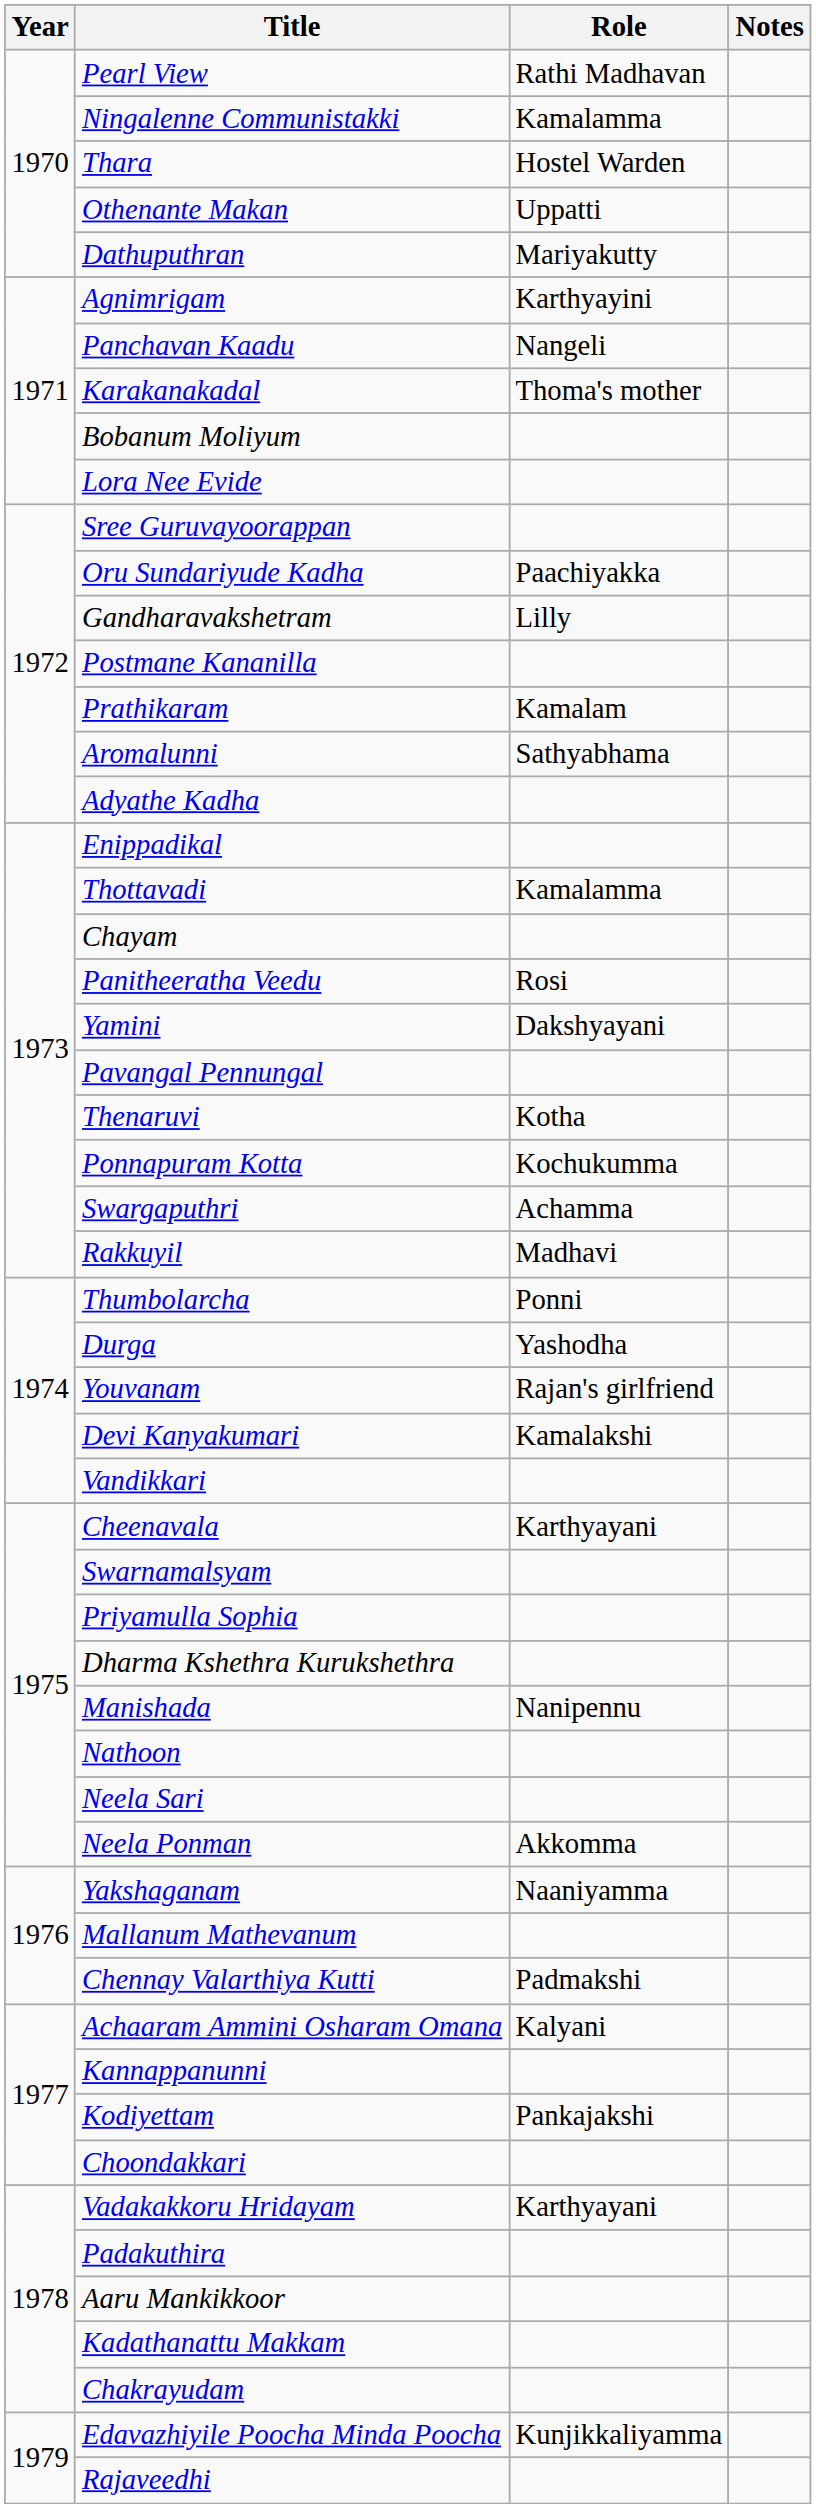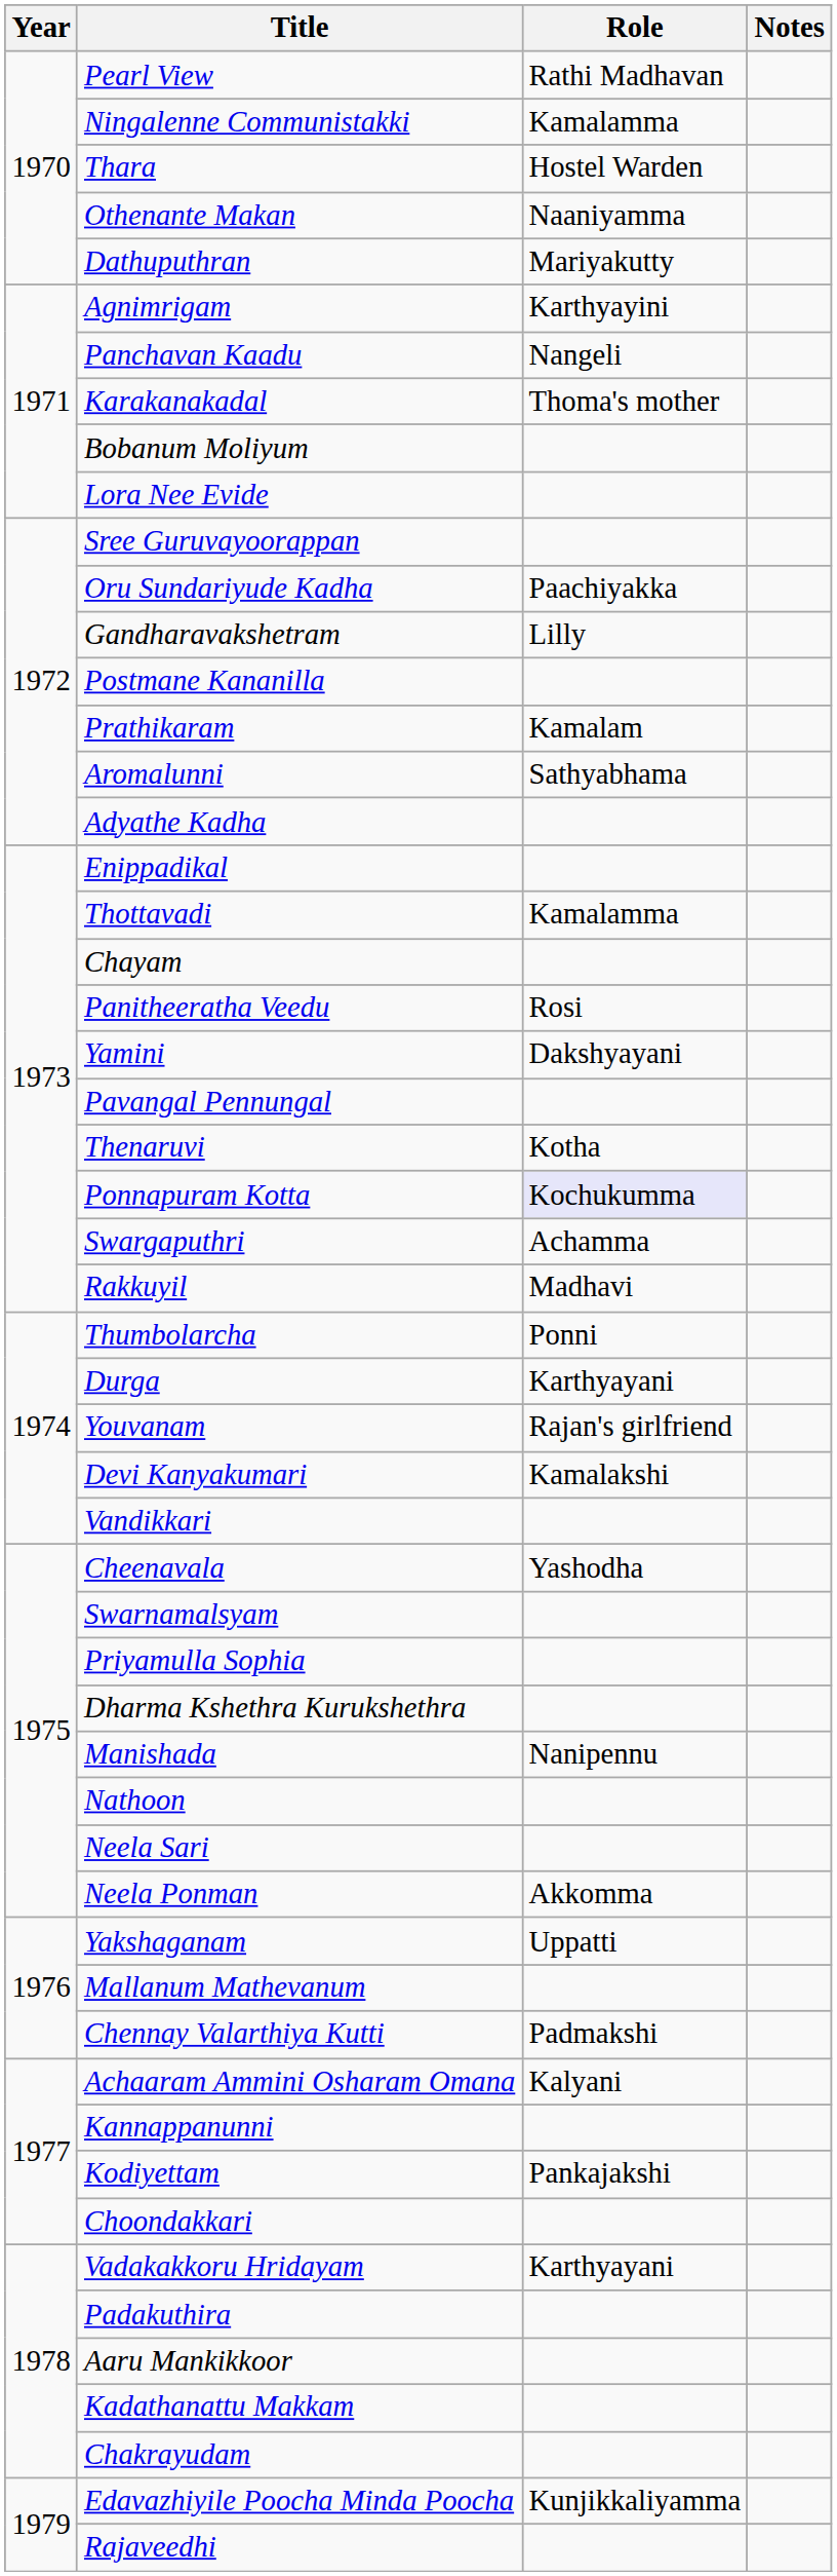 <table class="wikitable sortable">
 <tr>
 <th>Year</th>
 <th>Title</th>
 <th>Role</th>
 <th class="unsortable">Notes</th>
 </tr>
 <tr>
 <td rowspan=5>1970</td>
 <td><em><a href='#'>Pearl View</a></em></td>
 <td>Rathi Madhavan</td>
 <td></td>
 </tr>
 <tr>
 <td><em><a href='#'>Ningalenne Communistakki</a></em></td>
 <td>Kamalamma</td>
 <td></td>
 </tr>
 <tr>
 <td><em><a href='#'>Thara</a></em></td>
 <td>Hostel Warden</td>
 <td></td>
 </tr>
 <tr>
 <td><em><a href='#'>Othenante Makan</a></em></td>
-<td>Uppatti</td>
+<td>Naaniyamma</td>
 <td></td>
 </tr>
 <tr>
 <td><em><a href='#'>Dathuputhran</a></em></td>
 <td>Mariyakutty</td>
 <td></td>
 </tr>
 <tr>
 <td rowspan=5>1971</td>
 <td><em><a href='#'>Agnimrigam</a></em></td>
 <td>Karthyayini</td>
 <td></td>
 </tr>
 <tr>
 <td><em><a href='#'>Panchavan Kaadu</a></em></td>
 <td>Nangeli</td>
 <td></td>
 </tr>
 <tr>
 <td><em><a href='#'>Karakanakadal</a></em></td>
 <td>Thoma's mother</td>
 <td></td>
 </tr>
 <tr>
 <td><em>Bobanum Moliyum</em></td>
 <td></td>
 <td></td>
 </tr>
 <tr>
 <td><em><a href='#'>Lora Nee Evide</a></em></td>
 <td></td>
 <td></td>
 </tr>
 <tr>
 <td rowspan=7>1972</td>
 <td><em><a href='#'>Sree Guruvayoorappan</a></em></td>
 <td></td>
 <td></td>
 </tr>
 <tr>
 <td><em><a href='#'>Oru Sundariyude Kadha</a></em></td>
 <td>Paachiyakka</td>
 <td></td>
 </tr>
 <tr>
 <td><em>Gandharavakshetram</em></td>
 <td>Lilly</td>
 <td></td>
 </tr>
 <tr>
 <td><em><a href='#'>Postmane Kananilla</a></em></td>
 <td></td>
 <td></td>
 </tr>
 <tr>
 <td><em><a href='#'>Prathikaram</a></em></td>
 <td>Kamalam</td>
 <td></td>
 </tr>
 <tr>
 <td><em><a href='#'>Aromalunni</a></em></td>
 <td>Sathyabhama</td>
 <td></td>
 </tr>
 <tr>
 <td><em><a href='#'>Adyathe Kadha</a></em></td>
 <td></td>
 <td></td>
 </tr>
 <tr>
 <td rowspan=10>1973</td>
 <td><em><a href='#'>Enippadikal</a></em></td>
 <td></td>
 <td></td>
 </tr>
 <tr>
 <td><em><a href='#'>Thottavadi</a></em></td>
 <td>Kamalamma</td>
 <td></td>
 </tr>
 <tr>
 <td><em>Chayam</em></td>
 <td></td>
 <td></td>
 </tr>
 <tr>
 <td><em><a href='#'>Panitheeratha Veedu</a></em></td>
 <td>Rosi</td>
 <td></td>
 </tr>
 <tr>
 <td><em><a href='#'>Yamini</a></em></td>
 <td>Dakshyayani</td>
 <td></td>
 </tr>
 <tr>
 <td><em><a href='#'>Pavangal Pennungal</a></em></td>
 <td></td>
 <td></td>
 </tr>
 <tr>
 <td><em><a href='#'>Thenaruvi</a></em></td>
 <td>Kotha</td>
 <td></td>
 </tr>
 <tr>
 <td><em><a href='#'>Ponnapuram Kotta</a></em></td>
-<td>Kochukumma</td>
+<td style="background: lavender;">Kochukumma</td>
 <td></td>
 </tr>
 <tr>
 <td><em><a href='#'>Swargaputhri</a></em></td>
 <td>Achamma</td>
 <td></td>
 </tr>
 <tr>
 <td><em><a href='#'>Rakkuyil</a></em></td>
 <td>Madhavi</td>
 <td></td>
 </tr>
 <tr>
 <td rowspan=5>1974</td>
 <td><em><a href='#'>Thumbolarcha</a></em></td>
 <td>Ponni</td>
 <td></td>
 </tr>
 <tr>
 <td><em><a href='#'>Durga</a></em></td>
-<td>Yashodha</td>
+<td>Karthyayani</td>
 <td></td>
 </tr>
 <tr>
 <td><em><a href='#'>Youvanam</a></em></td>
 <td>Rajan's girlfriend</td>
 <td></td>
 </tr>
 <tr>
 <td><em><a href='#'>Devi Kanyakumari</a></em></td>
 <td>Kamalakshi</td>
 <td></td>
 </tr>
 <tr>
 <td><em><a href='#'>Vandikkari</a></em></td>
 <td></td>
 <td></td>
 </tr>
 <tr>
 <td rowspan=8>1975</td>
 <td><em><a href='#'>Cheenavala</a></em></td>
-<td>Karthyayani</td>
+<td>Yashodha</td>
 <td></td>
 </tr>
 <tr>
 <td><em><a href='#'>Swarnamalsyam</a></em></td>
 <td></td>
 <td></td>
 </tr>
 <tr>
 <td><em><a href='#'>Priyamulla Sophia</a></em></td>
 <td></td>
 <td></td>
 </tr>
 <tr>
 <td><em>Dharma Kshethra Kurukshethra</em></td>
 <td></td>
 <td></td>
 </tr>
 <tr>
 <td><em><a href='#'>Manishada</a></em></td>
 <td>Nanipennu</td>
 <td></td>
 </tr>
 <tr>
 <td><em><a href='#'>Nathoon</a></em></td>
 <td></td>
 <td></td>
 </tr>
 <tr>
 <td><em><a href='#'>Neela Sari</a></em></td>
 <td></td>
 <td></td>
 </tr>
 <tr>
 <td><em><a href='#'>Neela Ponman</a></em></td>
 <td>Akkomma</td>
 <td></td>
 </tr>
 <tr>
 <td rowspan=3>1976</td>
 <td><em><a href='#'>Yakshaganam</a></em></td>
-<td>Naaniyamma</td>
+<td>Uppatti</td>
 <td></td>
 </tr>
 <tr>
 <td><em><a href='#'>Mallanum Mathevanum</a></em></td>
 <td></td>
 <td></td>
 </tr>
 <tr>
 <td><em><a href='#'>Chennay Valarthiya Kutti</a></em></td>
 <td>Padmakshi</td>
 <td></td>
 </tr>
 <tr>
 <td rowspan=4>1977</td>
 <td><em><a href='#'>Achaaram Ammini Osharam Omana</a></em></td>
 <td>Kalyani</td>
 <td></td>
 </tr>
 <tr>
 <td><em><a href='#'>Kannappanunni</a></em></td>
 <td></td>
 <td></td>
 </tr>
 <tr>
 <td><em><a href='#'>Kodiyettam</a></em></td>
 <td>Pankajakshi</td>
 <td></td>
 </tr>
 <tr>
 <td><em><a href='#'>Choondakkari</a></em></td>
 <td></td>
 <td></td>
 </tr>
 <tr>
 <td rowspan=5>1978</td>
 <td><em><a href='#'>Vadakakkoru Hridayam</a></em></td>
 <td>Karthyayani</td>
 <td></td>
 </tr>
 <tr>
 <td><em><a href='#'>Padakuthira</a></em></td>
 <td></td>
 </tr>
 <tr>
 <td><em>Aaru Mankikkoor</em></td>
 <td></td>
 <td></td>
 </tr>
 <tr>
 <td><em><a href='#'>Kadathanattu Makkam</a></em></td>
 <td></td>
 <td></td>
 </tr>
 <tr>
 <td><em><a href='#'>Chakrayudam</a></em></td>
 <td></td>
 <td></td>
 </tr>
 <tr>
 <td rowspan=2>1979</td>
 <td><em><a href='#'>Edavazhiyile Poocha Minda Poocha</a></em></td>
 <td>Kunjikkaliyamma</td>
 <td></td>
 </tr>
 <tr>
 <td><em><a href='#'>Rajaveedhi</a></em></td>
 <td></td>
 <td></td>
 </tr>
 <tr>
 </tr>
 </table>
